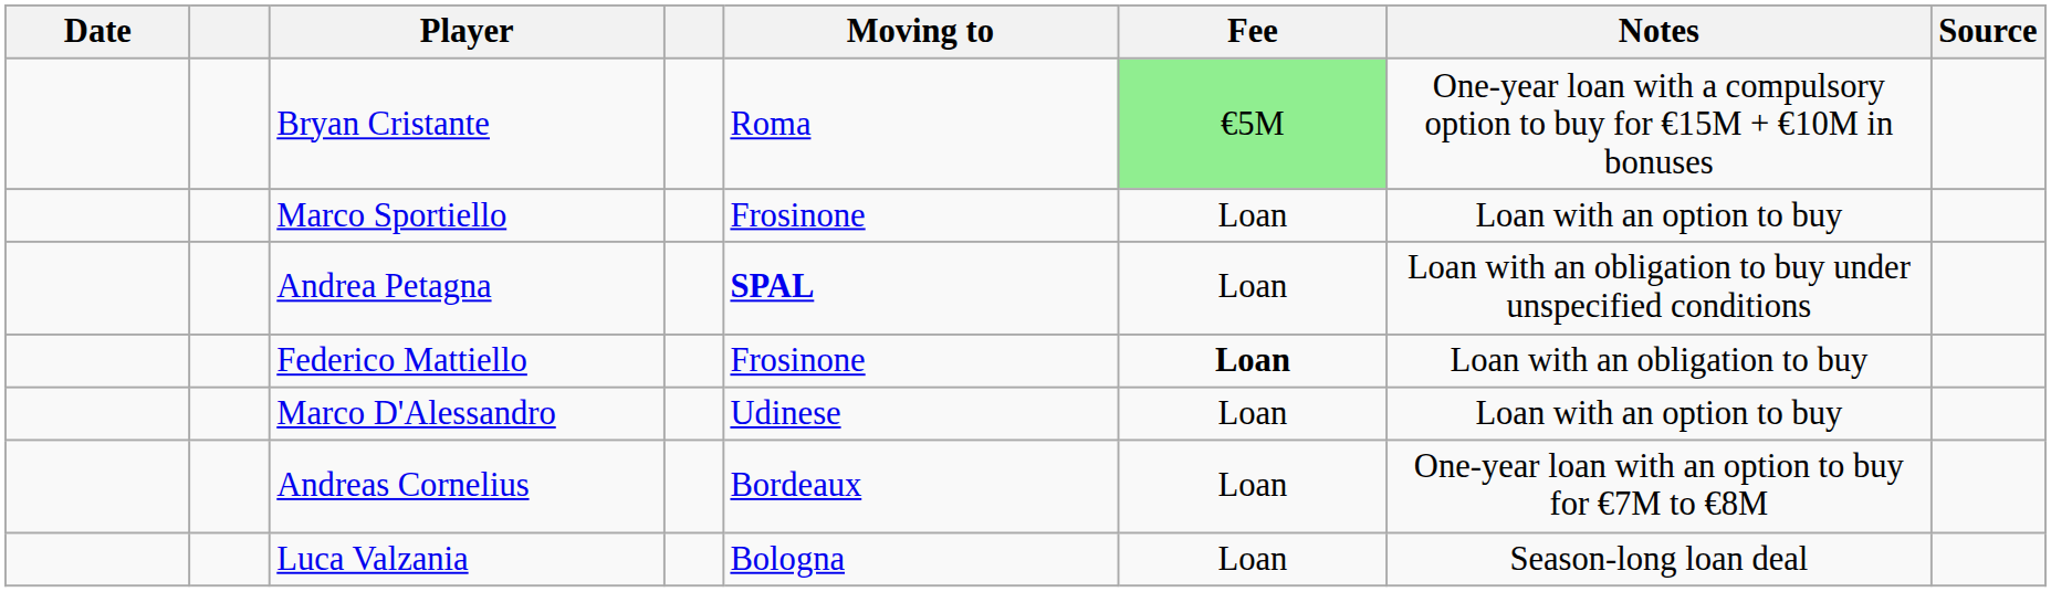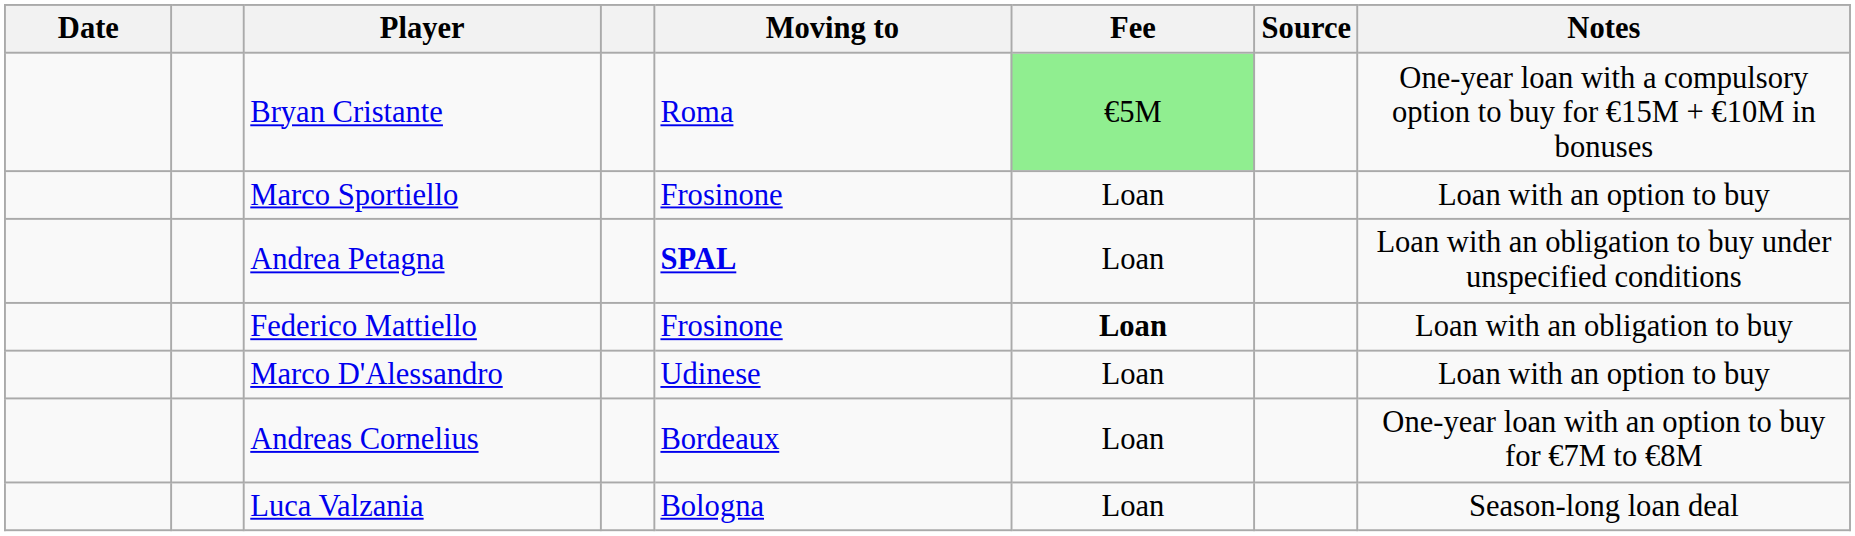 <table class="wikitable sortable">
 <tr>
 <th style="width:80px;">Date</th>
 <th style="width:30px;"></th>
 <th style="width:180px;">Player</th>
 <th style="width:20px;"></th>
 <th style="width:180px;">Moving to</th>
 <th style="width:120px;" class="unsortable">Fee</th>
+<th style="width:20px;">Source</th>
 <th style="width:250px;" class="unsortable">Notes</th>
-<th style="width:20px;">Source</th>
 </tr>
 <tr>
 <td></td>
 <td align=center></td>
 <td> <a href='#'>Bryan Cristante</a></td>
 <td align=center></td>
 <td> <a href='#'>Roma</a></td>
 <td align=center style="background: lightgreen;">€5M</td>
+<td></td>
 <td align=center>One-year loan with a compulsory option to buy for €15M + €10M in bonuses</td>
-<td></td>
 </tr>
 <tr>
 <td></td>
 <td align=center></td>
 <td> <a href='#'>Marco Sportiello</a></td>
 <td align=center></td>
 <td> <a href='#'>Frosinone</a></td>
 <td align=center>Loan</td>
+<td></td>
 <td align=center>Loan with an option to buy</td>
-<td></td>
 </tr>
 <tr>
 <td></td>
 <td align=center></td>
 <td> <a href='#'>Andrea Petagna</a></td>
 <td align=center></td>
 <td><strong> <a href='#'>SPAL</a></strong></td>
 <td align=center>Loan</td>
+<td></td>
 <td align=center>Loan with an obligation to buy under unspecified conditions</td>
-<td></td>
 </tr>
 <tr>
 <td></td>
 <td align=center></td>
 <td> <a href='#'>Federico Mattiello</a></td>
 <td align=center></td>
 <td> <a href='#'>Frosinone</a></td>
 <td align=center><strong>Loan</strong></td>
+<td></td>
 <td align=center>Loan with an obligation to buy</td>
-<td></td>
 </tr>
 <tr>
 <td></td>
 <td align=center></td>
 <td> <a href='#'>Marco D'Alessandro</a></td>
 <td align=center></td>
 <td> <a href='#'>Udinese</a></td>
 <td align=center>Loan</td>
+<td></td>
 <td align=center>Loan with an option to buy</td>
-<td></td>
 </tr>
 <tr>
 <td></td>
 <td align=center></td>
 <td> <a href='#'>Andreas Cornelius</a></td>
 <td align=center></td>
 <td> <a href='#'>Bordeaux</a></td>
 <td align=center>Loan</td>
+<td></td>
 <td align=center>One-year loan with an option to buy for €7M to €8M</td>
-<td></td>
 </tr>
 <tr>
 <td></td>
 <td align=center></td>
 <td> <a href='#'>Luca Valzania</a></td>
 <td align=center></td>
 <td> <a href='#'>Bologna</a></td>
 <td align=center>Loan</td>
+<td></td>
 <td align=center>Season-long loan deal</td>
-<td></td>
 </tr>
 </table>
